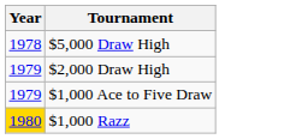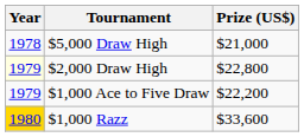 <table class="wikitable">
 <tr>
 <th>Year</th>
 <th>Tournament</th>
+<th>Prize (US$)</th>
 </tr>
 <tr>
 <td><a href='#'>1978</a></td>
 <td>$5,000 <a href='#'>Draw</a> High</td>
+<td>$21,000</td>
 </tr>
 <tr>
-<td><a href='#'>1979</a></td>
+<td style="background: lightyellow;"><a href='#'>1979</a></td>
 <td>$2,000 Draw High</td>
+<td>$22,800</td>
 </tr>
 <tr>
 <td><a href='#'>1979</a></td>
 <td>$1,000 Ace to Five Draw</td>
+<td>$22,200</td>
 </tr>
 <tr>
 <td style="background: gold;"><a href='#'>1980</a></td>
 <td>$1,000 <a href='#'>Razz</a></td>
+<td>$33,600</td>
 </tr>
 </table>
